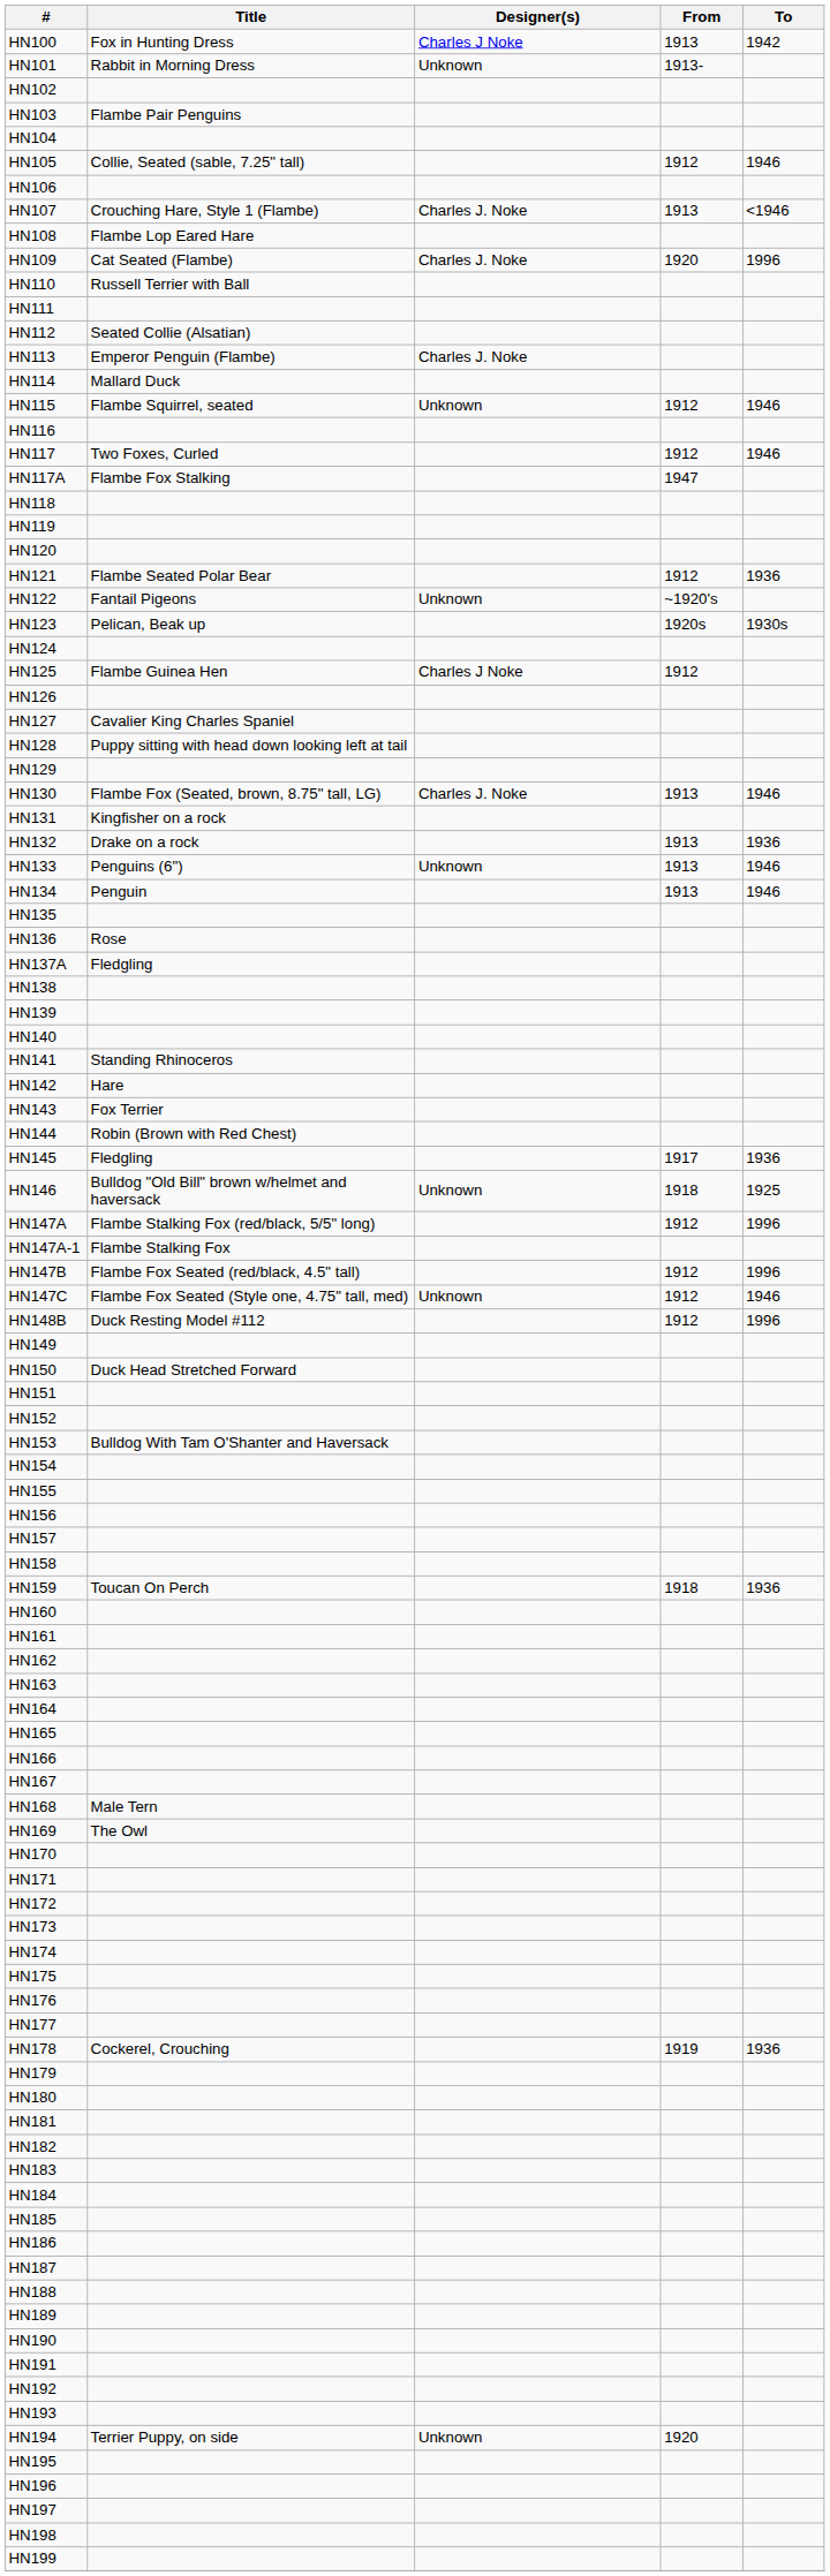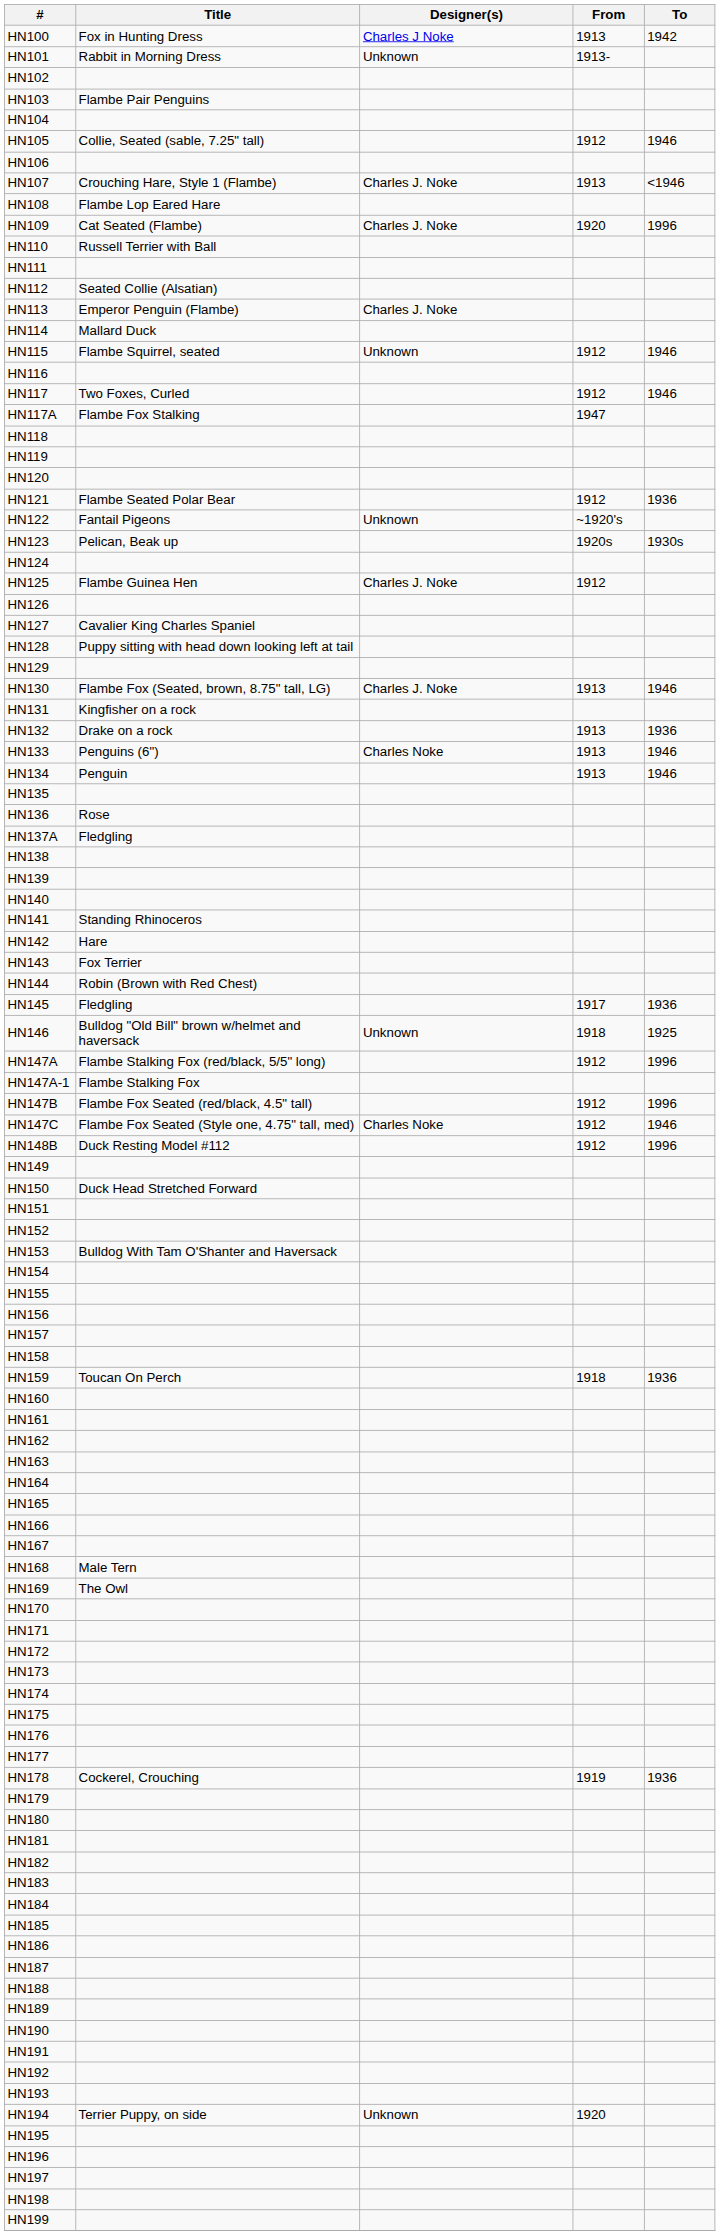 <table class="wikitable collapsible" width="97%" border="1" cellpadding="1" cellspacing="0" align="centre">
 <tr>
 <th width=10%>#</th>
 <th width=40%>Title</th>
 <th width=30%>Designer(s)</th>
 <th width=10%>From</th>
 <th width=10%>To</th>
 </tr>
 <tr>
 <td>HN100</td>
 <td>Fox in Hunting Dress</td>
 <td><a href='#'>Charles J Noke</a></td>
 <td>1913</td>
 <td>1942</td>
 </tr>
 <tr>
 <td>HN101</td>
 <td>Rabbit in Morning Dress</td>
 <td>Unknown</td>
 <td>1913-</td>
 <td></td>
 </tr>
 <tr>
 <td>HN102</td>
 <td></td>
 <td></td>
 <td></td>
 <td></td>
 </tr>
 <tr>
 <td>HN103</td>
 <td>Flambe Pair Penguins</td>
 <td></td>
 <td></td>
 <td></td>
 </tr>
 <tr>
 <td>HN104</td>
 <td></td>
 <td></td>
 <td></td>
 <td></td>
 </tr>
 <tr>
 <td>HN105</td>
 <td>Collie, Seated (sable, 7.25" tall)</td>
 <td></td>
 <td>1912</td>
 <td>1946</td>
 </tr>
 <tr>
 <td>HN106</td>
 <td></td>
 <td></td>
 <td></td>
 <td></td>
 </tr>
 <tr>
 <td>HN107</td>
 <td>Crouching Hare, Style 1 (Flambe)</td>
 <td>Charles J. Noke</td>
 <td>1913</td>
 <td><1946</td>
 </tr>
 <tr>
 <td>HN108</td>
 <td>Flambe Lop Eared Hare</td>
 <td></td>
 <td></td>
 <td></td>
 </tr>
 <tr>
 <td>HN109</td>
 <td>Cat Seated (Flambe)</td>
 <td>Charles J. Noke</td>
 <td>1920</td>
 <td>1996</td>
 </tr>
 <tr>
 <td>HN110</td>
 <td>Russell Terrier with Ball</td>
 <td></td>
 <td></td>
 <td></td>
 </tr>
 <tr>
 <td>HN111</td>
 <td></td>
 <td></td>
 <td></td>
 <td></td>
 </tr>
 <tr>
 <td>HN112</td>
 <td>Seated Collie (Alsatian)</td>
 <td></td>
 <td></td>
 <td></td>
 </tr>
 <tr>
 <td>HN113</td>
 <td>Emperor Penguin (Flambe)</td>
 <td>Charles J. Noke</td>
 <td></td>
 <td></td>
 </tr>
 <tr>
 <td>HN114</td>
 <td>Mallard Duck</td>
 <td></td>
 <td></td>
 <td></td>
 </tr>
 <tr>
 <td>HN115</td>
 <td>Flambe Squirrel, seated</td>
 <td>Unknown</td>
 <td>1912</td>
 <td>1946</td>
 </tr>
 <tr>
 <td>HN116</td>
 <td></td>
 <td></td>
 <td></td>
 <td></td>
 </tr>
 <tr>
 <td>HN117</td>
 <td>Two Foxes, Curled</td>
 <td></td>
 <td>1912</td>
 <td>1946</td>
 </tr>
 <tr>
 <td>HN117A</td>
 <td>Flambe Fox Stalking</td>
 <td></td>
 <td>1947</td>
 <td></td>
 </tr>
 <tr>
 <td>HN118</td>
 <td></td>
 <td></td>
 <td></td>
 <td></td>
 </tr>
 <tr>
 <td>HN119</td>
 <td></td>
 <td></td>
 <td></td>
 <td></td>
 </tr>
 <tr>
 <td>HN120</td>
 <td></td>
 <td></td>
 <td></td>
 <td></td>
 </tr>
 <tr>
 <td>HN121</td>
 <td>Flambe Seated Polar Bear</td>
 <td></td>
 <td>1912</td>
 <td>1936</td>
 </tr>
 <tr>
 <td>HN122</td>
 <td>Fantail Pigeons</td>
 <td>Unknown</td>
 <td>~1920's</td>
 <td></td>
 </tr>
 <tr>
 <td>HN123</td>
 <td>Pelican, Beak up</td>
 <td></td>
 <td>1920s</td>
 <td>1930s</td>
 </tr>
 <tr>
 <td>HN124</td>
 <td></td>
 <td></td>
 <td></td>
 <td></td>
 </tr>
 <tr>
 <td>HN125</td>
 <td>Flambe Guinea Hen</td>
-<td>Charles J Noke</td>
+<td>Charles J. Noke</td>
 <td>1912</td>
 <td></td>
 </tr>
 <tr>
 <td>HN126</td>
 <td></td>
 <td></td>
 <td></td>
 <td></td>
 </tr>
 <tr>
 <td>HN127</td>
 <td>Cavalier King Charles Spaniel</td>
 <td></td>
 <td></td>
 <td></td>
 </tr>
 <tr>
 <td>HN128</td>
 <td>Puppy sitting with head down looking left at tail</td>
 <td></td>
 <td></td>
 <td></td>
 </tr>
 <tr>
 <td>HN129</td>
 <td></td>
 <td></td>
 <td></td>
 <td></td>
 </tr>
 <tr>
 <td>HN130</td>
 <td>Flambe Fox (Seated, brown, 8.75" tall, LG)</td>
 <td>Charles J. Noke</td>
 <td>1913</td>
 <td>1946</td>
 </tr>
 <tr>
 <td>HN131</td>
 <td>Kingfisher on a rock</td>
 <td></td>
 <td></td>
 <td></td>
 </tr>
 <tr>
 <td>HN132</td>
 <td>Drake on a rock</td>
 <td></td>
 <td>1913</td>
 <td>1936</td>
 </tr>
 <tr>
 <td>HN133</td>
 <td>Penguins (6")</td>
-<td>Unknown</td>
+<td>Charles Noke</td>
 <td>1913</td>
 <td>1946</td>
 </tr>
 <tr>
 <td>HN134</td>
 <td>Penguin</td>
 <td></td>
 <td>1913</td>
 <td>1946</td>
 </tr>
 <tr>
 <td>HN135</td>
 <td></td>
 <td></td>
 <td></td>
 <td></td>
 </tr>
 <tr>
 <td>HN136</td>
 <td>Rose</td>
 <td></td>
 <td></td>
 <td></td>
 </tr>
 <tr>
 <td>HN137A</td>
 <td>Fledgling</td>
 <td></td>
 <td></td>
 <td></td>
 </tr>
 <tr>
 <td>HN138</td>
 <td></td>
 <td></td>
 <td></td>
 <td></td>
 </tr>
 <tr>
 <td>HN139</td>
 <td></td>
 <td></td>
 <td></td>
 <td></td>
 </tr>
 <tr>
 <td>HN140</td>
 <td></td>
 <td></td>
 <td></td>
 <td></td>
 </tr>
 <tr>
 <td>HN141</td>
 <td>Standing Rhinoceros</td>
 <td></td>
 <td></td>
 <td></td>
 </tr>
 <tr>
 <td>HN142</td>
 <td>Hare</td>
 <td></td>
 <td></td>
 <td></td>
 </tr>
 <tr>
 <td>HN143</td>
 <td>Fox Terrier</td>
 <td></td>
 <td></td>
 <td></td>
 </tr>
 <tr>
 <td>HN144</td>
 <td>Robin (Brown with Red Chest)</td>
 <td></td>
 <td></td>
 <td></td>
 </tr>
 <tr>
 <td>HN145</td>
 <td>Fledgling</td>
 <td></td>
 <td>1917</td>
 <td>1936</td>
 </tr>
 <tr>
 <td>HN146</td>
 <td>Bulldog "Old Bill" brown w/helmet and haversack</td>
 <td>Unknown</td>
 <td>1918</td>
 <td>1925</td>
 </tr>
 <tr>
 <td>HN147A</td>
 <td>Flambe Stalking Fox (red/black, 5/5" long)</td>
 <td></td>
 <td>1912</td>
 <td>1996</td>
 </tr>
 <tr>
 <td>HN147A-1</td>
 <td>Flambe Stalking Fox</td>
 <td></td>
 <td></td>
 <td></td>
 </tr>
 <tr>
 <td>HN147B</td>
 <td>Flambe Fox Seated (red/black, 4.5" tall)</td>
 <td></td>
 <td>1912</td>
 <td>1996</td>
 </tr>
 <tr>
 <td>HN147C</td>
 <td>Flambe Fox Seated (Style one, 4.75" tall, med)</td>
-<td>Unknown</td>
+<td>Charles Noke</td>
 <td>1912</td>
 <td>1946</td>
 </tr>
 <tr>
 <td>HN148B</td>
 <td>Duck Resting Model #112</td>
 <td></td>
 <td>1912</td>
 <td>1996</td>
 </tr>
 <tr>
 <td>HN149</td>
 <td></td>
 <td></td>
 <td></td>
 <td></td>
 </tr>
 <tr>
 <td>HN150</td>
 <td>Duck Head Stretched Forward</td>
 <td></td>
 <td></td>
 <td></td>
 </tr>
 <tr>
 <td>HN151</td>
 <td></td>
 <td></td>
 <td></td>
 <td></td>
 </tr>
 <tr>
 <td>HN152</td>
 <td></td>
 <td></td>
 <td></td>
 <td></td>
 </tr>
 <tr>
 <td>HN153</td>
 <td>Bulldog With Tam O'Shanter and Haversack</td>
 <td></td>
 <td></td>
 <td></td>
 </tr>
 <tr>
 <td>HN154</td>
 <td></td>
 <td></td>
 <td></td>
 <td></td>
 </tr>
 <tr>
 <td>HN155</td>
 <td></td>
 <td></td>
 <td></td>
 <td></td>
 </tr>
 <tr>
 <td>HN156</td>
 <td></td>
 <td></td>
 <td></td>
 <td></td>
 </tr>
 <tr>
 <td>HN157</td>
 <td></td>
 <td></td>
 <td></td>
 <td></td>
 </tr>
 <tr>
 <td>HN158</td>
 <td></td>
 <td></td>
 <td></td>
 <td></td>
 </tr>
 <tr>
 <td>HN159</td>
 <td>Toucan On Perch</td>
 <td></td>
 <td>1918</td>
 <td>1936</td>
 </tr>
 <tr>
 <td>HN160</td>
 <td></td>
 <td></td>
 <td></td>
 <td></td>
 </tr>
 <tr>
 <td>HN161</td>
 <td></td>
 <td></td>
 <td></td>
 <td></td>
 </tr>
 <tr>
 <td>HN162</td>
 <td></td>
 <td></td>
 <td></td>
 <td></td>
 </tr>
 <tr>
 <td>HN163</td>
 <td></td>
 <td></td>
 <td></td>
 <td></td>
 </tr>
 <tr>
 <td>HN164</td>
 <td></td>
 <td></td>
 <td></td>
 <td></td>
 </tr>
 <tr>
 <td>HN165</td>
 <td></td>
 <td></td>
 <td></td>
 <td></td>
 </tr>
 <tr>
 <td>HN166</td>
 <td></td>
 <td></td>
 <td></td>
 <td></td>
 </tr>
 <tr>
 <td>HN167</td>
 <td></td>
 <td></td>
 <td></td>
 <td></td>
 </tr>
 <tr>
 <td>HN168</td>
 <td>Male Tern</td>
 <td></td>
 <td></td>
 <td></td>
 </tr>
 <tr>
 <td>HN169</td>
 <td>The Owl</td>
 <td></td>
 <td></td>
 <td></td>
 </tr>
 <tr>
 <td>HN170</td>
 <td></td>
 <td></td>
 <td></td>
 <td></td>
 </tr>
 <tr>
 <td>HN171</td>
 <td></td>
 <td></td>
 <td></td>
 <td></td>
 </tr>
 <tr>
 <td>HN172</td>
 <td></td>
 <td></td>
 <td></td>
 <td></td>
 </tr>
 <tr>
 <td>HN173</td>
 <td></td>
 <td></td>
 <td></td>
 <td></td>
 </tr>
 <tr>
 <td>HN174</td>
 <td></td>
 <td></td>
 <td></td>
 <td></td>
 </tr>
 <tr>
 <td>HN175</td>
 <td></td>
 <td></td>
 <td></td>
 <td></td>
 </tr>
 <tr>
 <td>HN176</td>
 <td></td>
 <td></td>
 <td></td>
 <td></td>
 </tr>
 <tr>
 <td>HN177</td>
 <td></td>
 <td></td>
 <td></td>
 <td></td>
 </tr>
 <tr>
 <td>HN178</td>
 <td>Cockerel, Crouching</td>
 <td></td>
 <td>1919</td>
 <td>1936</td>
 </tr>
 <tr>
 <td>HN179</td>
 <td></td>
 <td></td>
 <td></td>
 <td></td>
 </tr>
 <tr>
 <td>HN180</td>
 <td></td>
 <td></td>
 <td></td>
 <td></td>
 </tr>
 <tr>
 <td>HN181</td>
 <td></td>
 <td></td>
 <td></td>
 <td></td>
 </tr>
 <tr>
 <td>HN182</td>
 <td></td>
 <td></td>
 <td></td>
 <td></td>
 </tr>
 <tr>
 <td>HN183</td>
 <td></td>
 <td></td>
 <td></td>
 <td></td>
 </tr>
 <tr>
 <td>HN184</td>
 <td></td>
 <td></td>
 <td></td>
 <td></td>
 </tr>
 <tr>
 <td>HN185</td>
 <td></td>
 <td></td>
 <td></td>
 <td></td>
 </tr>
 <tr>
 <td>HN186</td>
 <td></td>
 <td></td>
 <td></td>
 <td></td>
 </tr>
 <tr>
 <td>HN187</td>
 <td></td>
 <td></td>
 <td></td>
 <td></td>
 </tr>
 <tr>
 <td>HN188</td>
 <td></td>
 <td></td>
 <td></td>
 <td></td>
 </tr>
 <tr>
 <td>HN189</td>
 <td></td>
 <td></td>
 <td></td>
 <td></td>
 </tr>
 <tr>
 <td>HN190</td>
 <td></td>
 <td></td>
 <td></td>
 <td></td>
 </tr>
 <tr>
 <td>HN191</td>
 <td></td>
 <td></td>
 <td></td>
 <td></td>
 </tr>
 <tr>
 <td>HN192</td>
 <td></td>
 <td></td>
 <td></td>
 <td></td>
 </tr>
 <tr>
 <td>HN193</td>
 <td></td>
 <td></td>
 <td></td>
 <td></td>
 </tr>
 <tr>
 <td>HN194</td>
 <td>Terrier Puppy, on side</td>
 <td>Unknown</td>
 <td>1920</td>
 <td></td>
 </tr>
 <tr>
 <td>HN195</td>
 <td></td>
 <td></td>
 <td></td>
 <td></td>
 </tr>
 <tr>
 <td>HN196</td>
 <td></td>
 <td></td>
 <td></td>
 <td></td>
 </tr>
 <tr>
 <td>HN197</td>
 <td></td>
 <td></td>
 <td></td>
 <td></td>
 </tr>
 <tr>
 <td>HN198</td>
 <td></td>
 <td></td>
 <td></td>
 <td></td>
 </tr>
 <tr>
 <td>HN199</td>
 <td></td>
 <td></td>
 <td></td>
 <td></td>
 </tr>
 <tr>
 </tr>
 </table>
